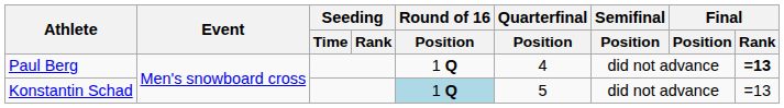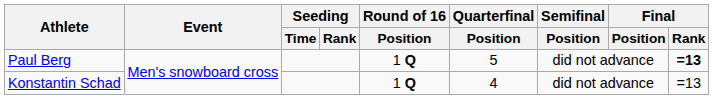 <table class="wikitable" style="font-size:90%">
 <tr>
 <th rowspan=2>Athlete</th>
 <th rowspan=2>Event</th>
 <th colspan=2>Seeding</th>
 <th>Round of 16</th>
 <th>Quarterfinal</th>
 <th>Semifinal</th>
 <th colspan=2>Final</th>
 </tr>
 <tr style="font-size:95%">
 <th>Time</th>
 <th>Rank</th>
 <th>Position</th>
 <th>Position</th>
 <th>Position</th>
 <th>Position</th>
 <th>Rank</th>
 </tr>
 <tr align=center>
 <td align=left><a href='#'>Paul Berg</a></td>
 <td align=left rowspan=2><a href='#'>Men's snowboard cross</a></td>
 <td colspan=2></td>
 <td>1 <strong>Q</strong></td>
-<td>4</td>
+<td>5</td>
 <td colspan=2>did not advance</td>
 <td><strong>=13</strong></td>
 </tr>
 <tr align=center>
 <td align=left><a href='#'>Konstantin Schad</a></td>
 <td colspan=2></td>
-<td style="background: lightblue;">1 <strong>Q</strong></td>
-<td>5</td>
+<td>1 <strong>Q</strong></td>
+<td>4</td>
 <td colspan=2>did not advance</td>
 <td>=13</td>
 </tr>
 </table>
